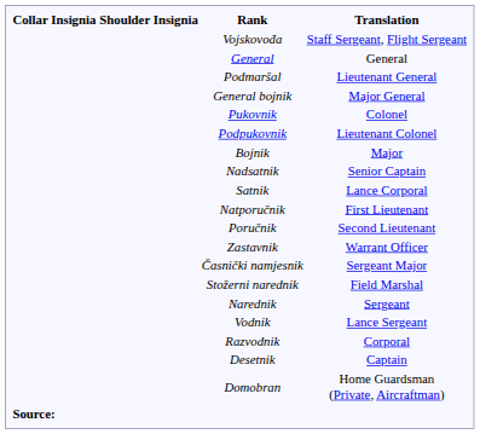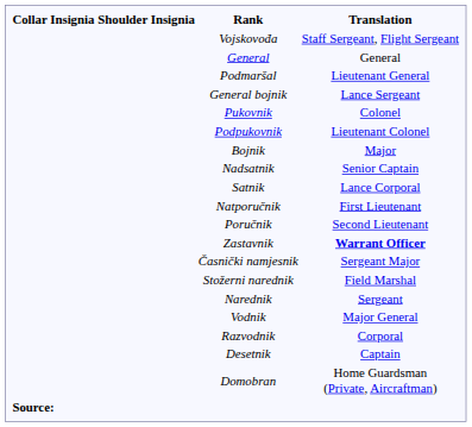 <table style="border:1px solid #8888aa; text-align:center; background-color:#f7f8ff; padding:5px; font-size:95%; margin: 0px 12px 12px 0px;">
 <tr>
 <th>Collar Insignia</th>
 <th>Shoulder Insignia</th>
 <th>Rank</th>
 <th>Translation</th>
 </tr>
 <tr>
 <td></td>
 <td></td>
 <td><em>Vojskovođa</em></td>
 <td><a href='#'>Staff Sergeant</a>, <a href='#'>Flight Sergeant</a></td>
 </tr>
 <tr>
 <td></td>
 <td></td>
 <td><em><a href='#'>General</a></em></td>
 <td>General</td>
 </tr>
 <tr>
 <td></td>
 <td></td>
 <td><em>Podmaršal</em></td>
 <td><a href='#'>Lieutenant General</a></td>
 </tr>
 <tr>
 <td></td>
 <td></td>
 <td><em>General bojnik</em></td>
-<td><a href='#'>Major General</a></td>
+<td><a href='#'>Lance Sergeant</a></td>
 </tr>
 <tr>
 <td></td>
 <td></td>
 <td><em><a href='#'>Pukovnik</a></em></td>
 <td><a href='#'>Colonel</a></td>
 </tr>
 <tr>
 <td></td>
 <td></td>
 <td><em><a href='#'>Podpukovnik</a></em></td>
 <td><a href='#'>Lieutenant Colonel</a></td>
 </tr>
 <tr>
 <td></td>
 <td></td>
 <td><em>Bojnik</em></td>
 <td><a href='#'>Major</a></td>
 </tr>
 <tr>
 <td rowspan=2></td>
 <td></td>
 <td><em>Nadsatnik</em></td>
 <td><a href='#'>Senior Captain</a></td>
 </tr>
 <tr>
 <td></td>
 <td><em>Satnik</em></td>
 <td><a href='#'>Lance Corporal</a></td>
 </tr>
 <tr>
 <td></td>
 <td></td>
 <td><em>Natporučnik</em></td>
 <td><a href='#'>First Lieutenant</a></td>
 </tr>
 <tr>
 <td></td>
 <td></td>
 <td><em>Poručnik</em></td>
 <td><a href='#'>Second Lieutenant</a></td>
 </tr>
 <tr>
 <td></td>
 <td></td>
 <td><em>Zastavnik</em></td>
-<td><a href='#'>Warrant Officer</a></td>
+<td><strong><a href='#'>Warrant Officer</a></strong></td>
 </tr>
 <tr>
 <td></td>
 <td></td>
 <td><em>Časnički namjesnik</em></td>
 <td><a href='#'>Sergeant Major</a></td>
 </tr>
 <tr>
 <td></td>
 <td></td>
 <td><em>Stožerni narednik</em></td>
 <td><a href='#'>Field Marshal</a></td>
 </tr>
 <tr>
 <td></td>
 <td></td>
 <td><em>Narednik</em></td>
 <td><a href='#'>Sergeant</a></td>
 </tr>
 <tr>
 <td></td>
 <td></td>
 <td><em>Vodnik</em></td>
-<td><a href='#'>Lance Sergeant</a></td>
+<td><a href='#'>Major General</a></td>
 </tr>
 <tr>
 <td></td>
 <td></td>
 <td><em>Razvodnik</em></td>
 <td><a href='#'>Corporal</a></td>
 </tr>
 <tr>
 <td></td>
 <td></td>
 <td><em>Desetnik</em></td>
 <td><a href='#'>Captain</a></td>
 </tr>
 <tr>
 <td></td>
 <td></td>
 <td><em>Domobran</em></td>
 <td>Home Guardsman<br>(<a href='#'>Private</a>, <a href='#'>Aircraftman</a>)</td>
 </tr>
 <tr style="text-align:left;">
 <td><strong>Source:</strong></td>
 </tr>
 </table>
